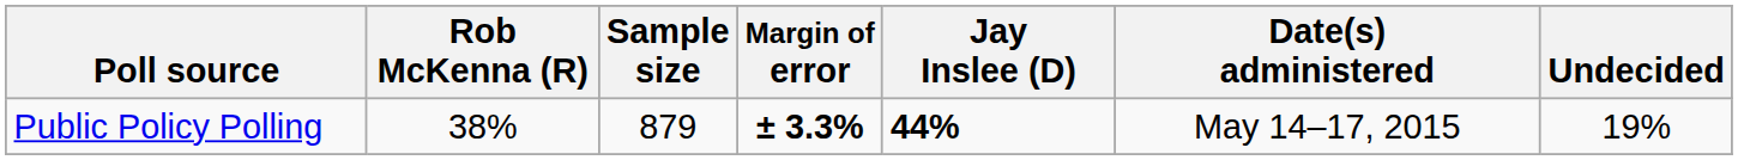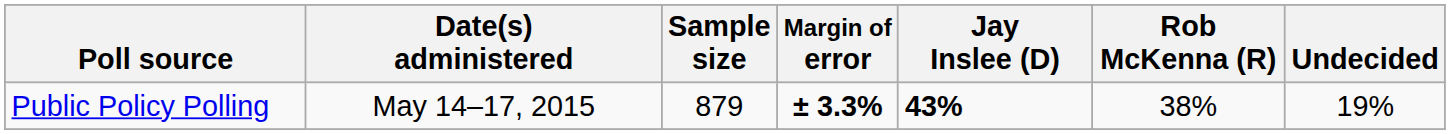 <table class="wikitable">
 <tr valign= bottom>
 <th style="width:160px;">Poll source</th>
-<th style="width:100px;">Rob<br>McKenna (R)</th>
+<th style="width:190px;">Date(s)<br>administered</th>
 <th class=small>Sample<br>size</th>
 <th><small>Margin of</small><br>error</th>
 <th style="width:100px;">Jay<br>Inslee (D)</th>
-<th style="width:190px;">Date(s)<br>administered</th>
+<th style="width:100px;">Rob<br>McKenna (R)</th>
 <th>Undecided</th>
 </tr>
 <tr>
 <td><a href='#'>Public Policy Polling</a></td>
-<td align=center>38%</td>
+<td align=center>May 14–17, 2015</td>
 <td align=center>879</td>
 <td align=center><strong>± 3.3%</strong></td>
-<td><strong>44%</strong></td>
-<td align=center>May 14–17, 2015</td>
+<td><strong>43%</strong></td>
+<td align=center>38%</td>
 <td align=center>19%</td>
 </tr>
 </table>
